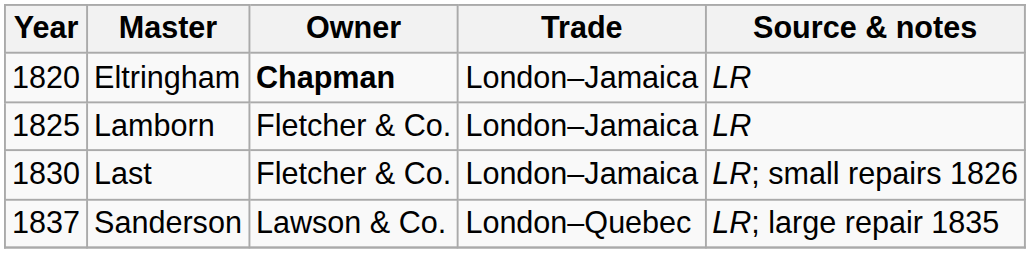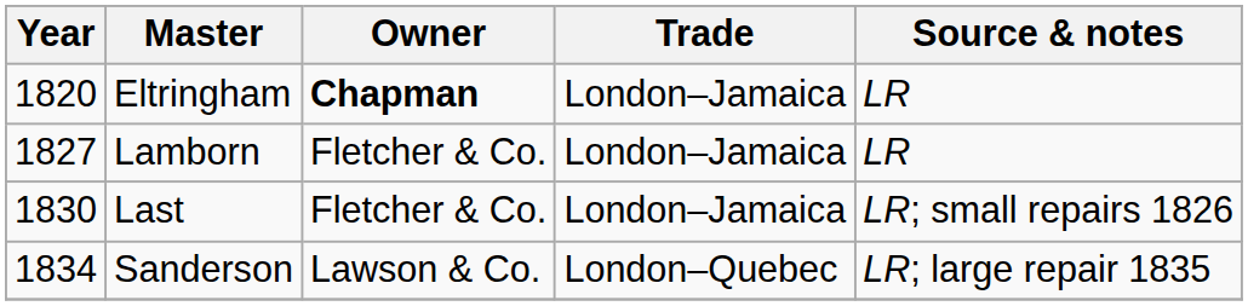 <table class="sortable wikitable">
 <tr>
 <th>Year</th>
 <th>Master</th>
 <th>Owner</th>
 <th>Trade</th>
 <th>Source & notes</th>
 </tr>
 <tr>
 <td>1820</td>
 <td>Eltringham</td>
 <td><strong>Chapman</strong></td>
 <td>London–Jamaica</td>
 <td><em>LR</em></td>
 </tr>
 <tr>
-<td>1825</td>
+<td>1827</td>
 <td>Lamborn</td>
 <td>Fletcher & Co.</td>
 <td>London–Jamaica</td>
 <td><em>LR</em></td>
 </tr>
 <tr>
 <td>1830</td>
 <td>Last</td>
 <td>Fletcher & Co.</td>
 <td>London–Jamaica</td>
 <td><em>LR</em>; small repairs 1826</td>
 </tr>
 <tr>
-<td>1837</td>
+<td>1834</td>
 <td>Sanderson</td>
 <td>Lawson & Co.</td>
 <td>London–Quebec</td>
 <td><em>LR</em>; large repair 1835</td>
 </tr>
 <tr>
 </tr>
 </table>
